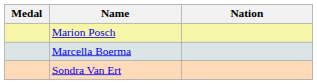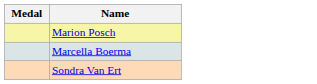 <table class=wikitable style="border:1px solid #AAAAAA;font-size:90%">
 <tr bgcolor="#E4E4E4">
 <th width=50>Medal</th>
 <th width=160>Name</th>
-<th width=160>Nation</th>
 </tr>
 <tr bgcolor="#F7F6A8">
 <td align="center"></td>
 <td><a href='#'>Marion Posch</a></td>
-<td></td>
 </tr>
 <tr bgcolor="#DCE5E5">
 <td align="center"></td>
 <td><a href='#'>Marcella Boerma</a></td>
-<td></td>
 </tr>
 <tr bgcolor="#FFDAB9">
 <td align="center"></td>
 <td><a href='#'>Sondra Van Ert</a></td>
-<td></td>
 </tr>
 </table>
